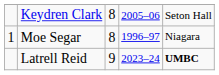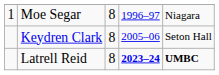 <table class="wikitable">
 <tr>
-</tr>
-<tr>
-<td></td>
-<td><a href='#'>Keydren Clark</a></td>
-<td>8</td>
-<td style="font-size:80%;"><a href='#'>2005–06</a></td>
-<td style="font-size:80%;">Seton Hall</td>
 </tr>
 <tr>
 <td>1</td>
 <td>Moe Segar</td>
 <td>8</td>
 <td style="font-size:80%;"><a href='#'>1996–97</a></td>
 <td style="font-size:80%;">Niagara</td>
 </tr>
 <tr>
 <td></td>
+<td><a href='#'>Keydren Clark</a></td>
+<td>8</td>
+<td style="font-size:80%;"><a href='#'>2005–06</a></td>
+<td style="font-size:80%;">Seton Hall</td>
+</tr>
+<tr>
+<td></td>
 <td>Latrell Reid</td>
-<td>9</td>
-<td style="font-size:80%;"><a href='#'>2023–24</a></td>
+<td>8</td>
+<td style="font-size:80%;"><strong><a href='#'>2023–24</a></strong></td>
 <td style="font-size:80%;"><strong>UMBC</strong></td>
 </tr>
 </table>
